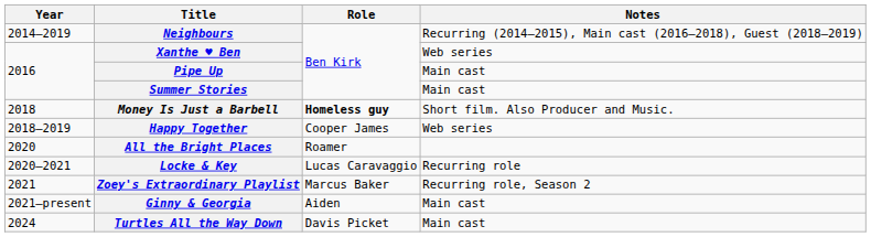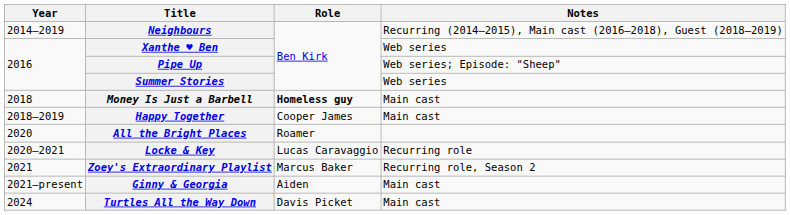 <table class="wikitable plainrowheaders sortable">
 <tr>
 <th scope="col">Year</th>
 <th scope=" ">Title</th>
 <th scope="col">Role</th>
 <th class="unsortable">Notes</th>
 </tr>
 <tr>
 <td>2014–2019</td>
 <th scope="row"><em><a href='#'>Neighbours</a></em></th>
 <td rowspan=4><a href='#'>Ben Kirk</a></td>
 <td>Recurring (2014–2015), Main cast (2016–2018), Guest (2018–2019)</td>
 </tr>
 <tr>
 <td rowspan="3">2016</td>
 <th scope="row"><em><a href='#'>Xanthe ♥ Ben</a></em></th>
 <td>Web series</td>
 </tr>
 <tr>
 <th scope="row"><em><a href='#'>Pipe Up</a></em></th>
-<td>Main cast</td>
+<td>Web series; Episode: "Sheep"</td>
 </tr>
 <tr>
 <th scope="row"><em><a href='#'>Summer Stories</a></em></th>
-<td>Main cast</td>
+<td>Web series</td>
 </tr>
 <tr>
 <td>2018</td>
 <th scope="row"><em>Money Is Just a Barbell</em></th>
 <td><strong>Homeless guy</strong></td>
-<td>Short film. Also Producer and Music.</td>
+<td>Main cast</td>
 </tr>
 <tr>
 <td>2018–2019</td>
 <th scope="row"><em><a href='#'>Happy Together</a></em></th>
 <td>Cooper James</td>
-<td>Web series</td>
+<td>Main cast</td>
 </tr>
 <tr>
 <td>2020</td>
 <th scope="row"><em><a href='#'>All the Bright Places</a></em></th>
 <td>Roamer</td>
 <td></td>
 </tr>
 <tr>
 <td>2020–2021</td>
 <th scope="row"><em><a href='#'>Locke & Key</a></em></th>
 <td>Lucas Caravaggio</td>
 <td>Recurring role</td>
 </tr>
 <tr>
 <td>2021</td>
 <th scope="row"><em><a href='#'>Zoey's Extraordinary Playlist</a></em></th>
 <td>Marcus Baker</td>
 <td>Recurring role, Season 2</td>
 </tr>
 <tr>
 <td>2021–present</td>
 <th scope="row"><em><a href='#'>Ginny & Georgia</a></em></th>
 <td>Aiden</td>
 <td>Main cast</td>
 </tr>
 <tr>
 <td>2024</td>
 <th scope="row"><em><a href='#'>Turtles All the Way Down</a></em></th>
 <td>Davis Picket</td>
 <td>Main cast</td>
 </tr>
 </table>
